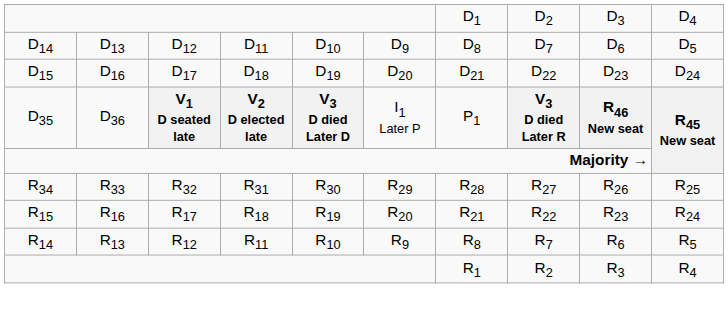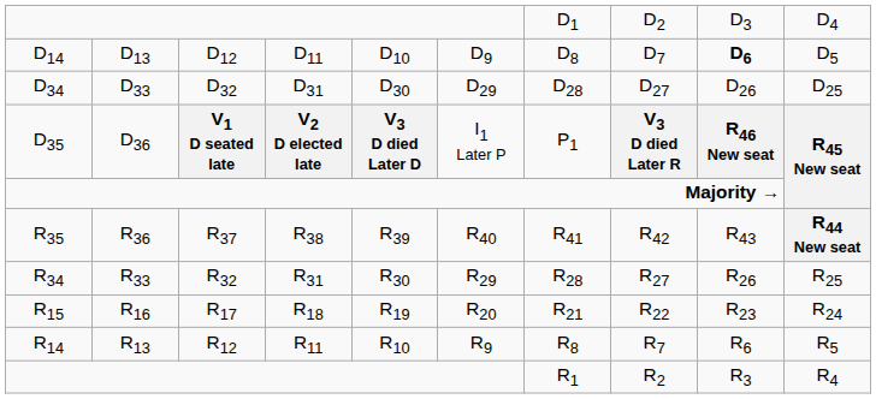 <table class="wikitable" style="text-align:center" width=750px>
 <tr>
 <td colspan=6></td>
 <td>D<sub>1</sub></td>
 <td>D<sub>2</sub></td>
 <td>D<sub>3</sub></td>
 <td>D<sub>4</sub></td>
 </tr>
 <tr>
 <td width=50px >D<sub>14</sub></td>
 <td width=50px >D<sub>13</sub></td>
 <td width=50px >D<sub>12</sub></td>
 <td width=50px >D<sub>11</sub></td>
 <td width=50px >D<sub>10</sub></td>
 <td width=50px >D<sub>9</sub></td>
 <td width=50px >D<sub>8</sub></td>
 <td width=50px >D<sub>7</sub></td>
-<td width=50px >D<sub>6</sub></td>
+<td width=50px ><strong>D<sub>6</sub></strong></td>
 <td width=50px >D<sub>5</sub></td>
 </tr>
 <tr>
-<td>D<sub>15</sub></td>
-<td>D<sub>16</sub></td>
-<td>D<sub>17</sub></td>
-<td>D<sub>18</sub></td>
-<td>D<sub>19</sub></td>
-<td>D<sub>20</sub></td>
-<td>D<sub>21</sub></td>
-<td>D<sub>22</sub></td>
-<td>D<sub>23</sub></td>
-<td>D<sub>24</sub></td>
+<td>D<sub>34</sub></td>
+<td>D<sub>33</sub></td>
+<td>D<sub>32</sub></td>
+<td>D<sub>31</sub></td>
+<td>D<sub>30</sub></td>
+<td>D<sub>29</sub></td>
+<td>D<sub>28</sub></td>
+<td>D<sub>27</sub></td>
+<td>D<sub>26</sub></td>
+<td>D<sub>25</sub></td>
 </tr>
 <tr>
 <td>D<sub>35</sub></td>
 <td>D<sub>36</sub></td>
 <th>V<sub>1</sub><br><small>D seated late</small></th>
 <th>V<sub>2</sub><br><small>D elected late</small></th>
 <th>V<sub>3</sub><br><small>D died</small><br><small>Later D</small></th>
 <td>I<sub>1</sub><br><small>Later P</small></td>
 <td>P<sub>1</sub></td>
 <th>V<sub>3</sub><br><small>D died</small><br><small>Later R</small></th>
 <th>R<sub>46</sub><br><small>New seat</small></th>
 <th rowspan=2 >R<sub>45</sub><br><small>New seat</small></th>
 </tr>
 <tr>
 <td colspan=9 align=right><strong>Majority →</strong></td>
+</tr>
+<tr>
+<td>R<sub>35</sub></td>
+<td>R<sub>36</sub></td>
+<td>R<sub>37</sub></td>
+<td>R<sub>38</sub></td>
+<td>R<sub>39</sub></td>
+<td>R<sub>40</sub></td>
+<td>R<sub>41</sub></td>
+<td>R<sub>42</sub></td>
+<td>R<sub>43</sub></td>
+<th>R<sub>44</sub><br><small>New seat</small></th>
 </tr>
 <tr>
 <td>R<sub>34</sub></td>
 <td>R<sub>33</sub></td>
 <td>R<sub>32</sub></td>
 <td>R<sub>31</sub></td>
 <td>R<sub>30</sub></td>
 <td>R<sub>29</sub></td>
 <td>R<sub>28</sub></td>
 <td>R<sub>27</sub></td>
 <td>R<sub>26</sub></td>
 <td>R<sub>25</sub></td>
 </tr>
 <tr>
 <td>R<sub>15</sub></td>
 <td>R<sub>16</sub></td>
 <td>R<sub>17</sub></td>
 <td>R<sub>18</sub></td>
 <td>R<sub>19</sub></td>
 <td>R<sub>20</sub></td>
 <td>R<sub>21</sub></td>
 <td>R<sub>22</sub></td>
 <td>R<sub>23</sub></td>
 <td>R<sub>24</sub></td>
 </tr>
 <tr>
 <td>R<sub>14</sub></td>
 <td>R<sub>13</sub></td>
 <td>R<sub>12</sub></td>
 <td>R<sub>11</sub></td>
 <td>R<sub>10</sub></td>
 <td>R<sub>9</sub></td>
 <td>R<sub>8</sub></td>
 <td>R<sub>7</sub></td>
 <td>R<sub>6</sub></td>
 <td>R<sub>5</sub></td>
 </tr>
 <tr>
 <td colspan=6></td>
 <td>R<sub>1</sub></td>
 <td>R<sub>2</sub></td>
 <td>R<sub>3</sub></td>
 <td>R<sub>4</sub></td>
 </tr>
 </table>
